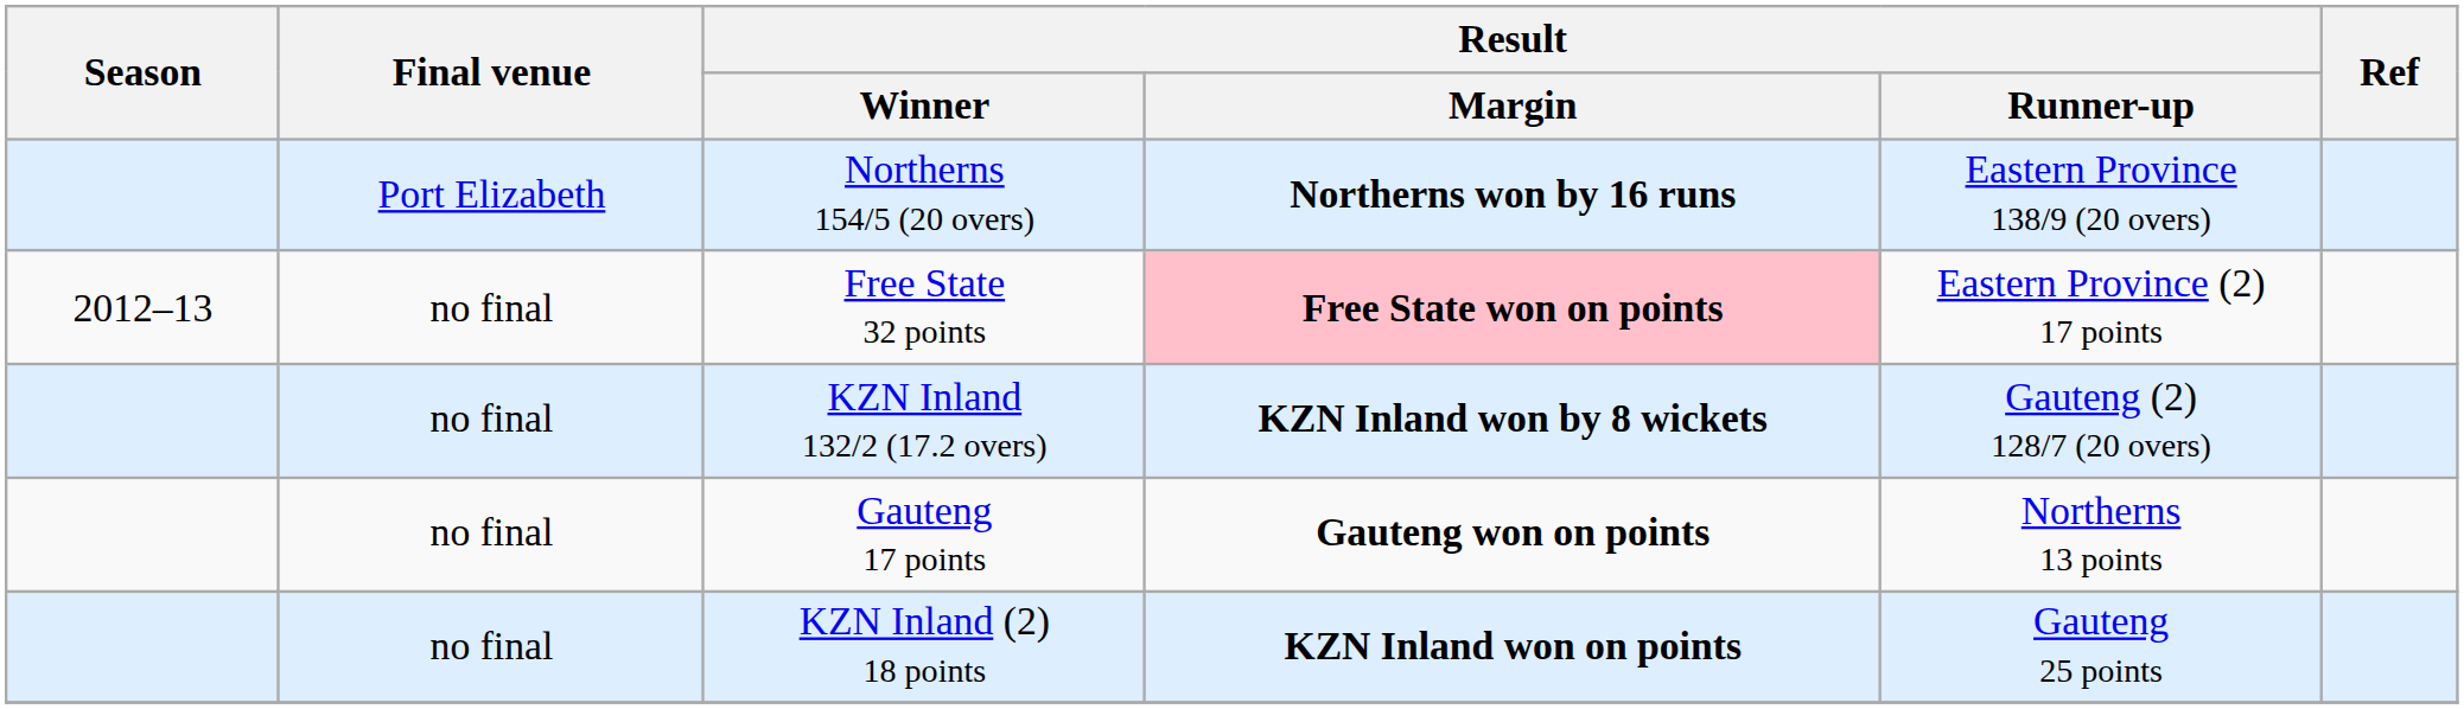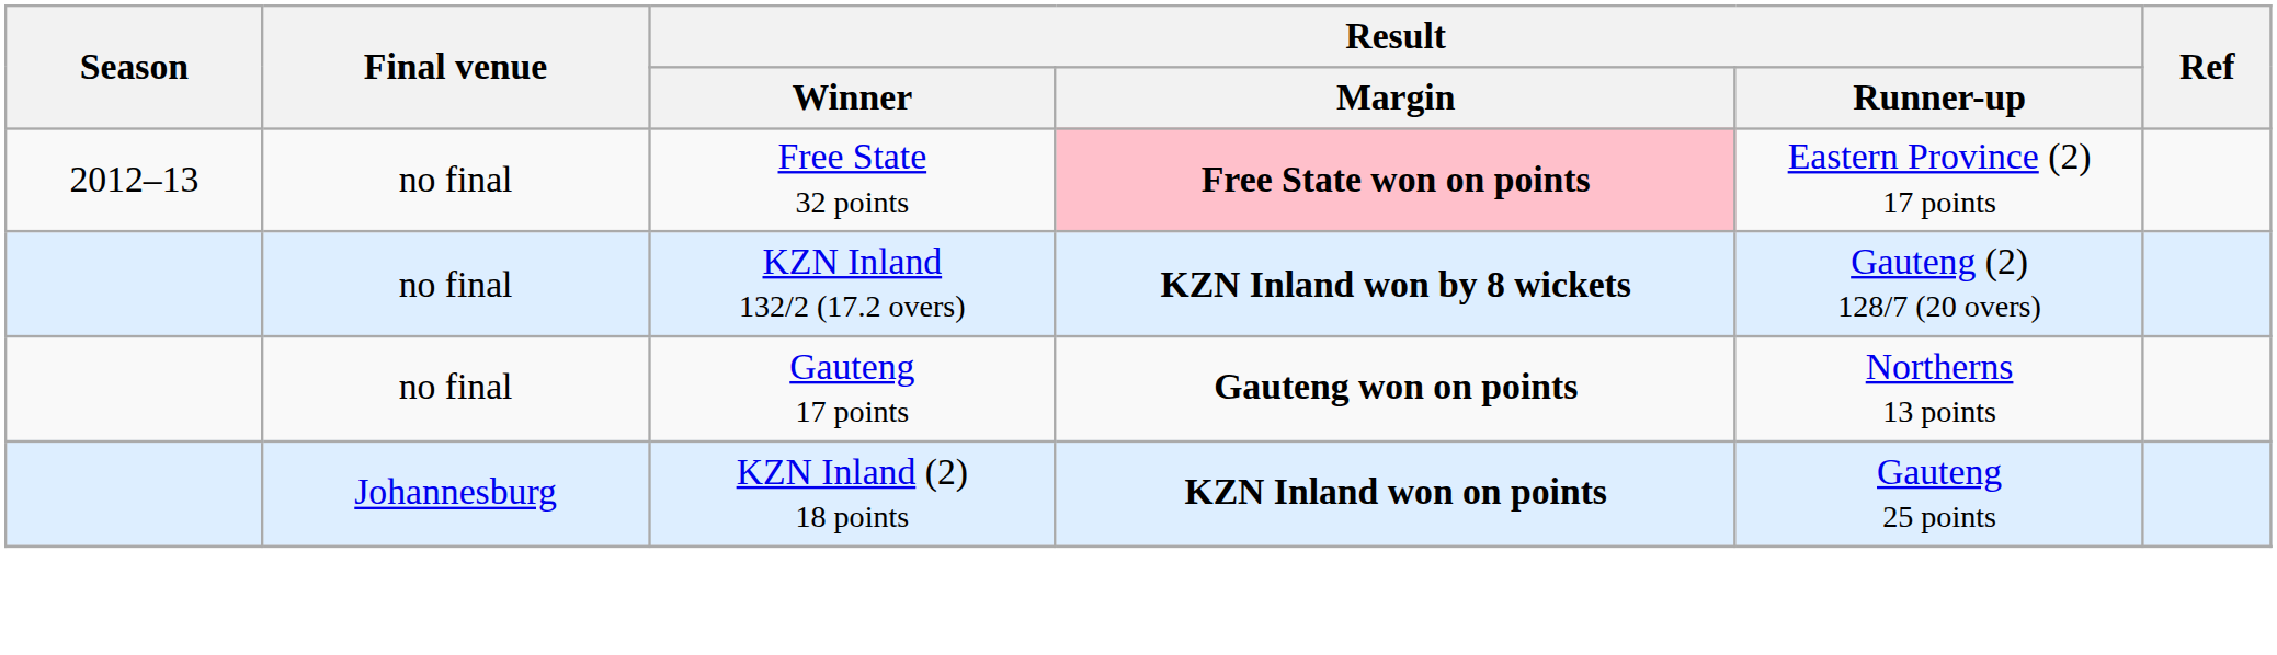 <table class="wikitable" style="font-size:90%; width: 100%; text-align: center;">
 <tr>
 <th rowspan="2">Season</th>
 <th rowspan="2">Final venue</th>
 <th colspan="3">Result</th>
 <th rowspan="2">Ref</th>
 </tr>
 <tr>
 <th width=18%>Winner</th>
 <th width=30%>Margin</th>
 <th width=18%>Runner-up</th>
-</tr>
-<tr style="background:#ddeeff">
-<td></td>
-<td><a href='#'>Port Elizabeth</a></td>
-<td><a href='#'>Northerns</a><br><small>154/5 (20 overs)</small></td>
-<td><strong>Northerns won by 16 runs</strong><br><small></small></td>
-<td><a href='#'>Eastern Province</a><br><small>138/9 (20 overs)</small></td>
-<td></td>
 </tr>
 <tr>
 <td>2012–13</td>
 <td>no final</td>
 <td><a href='#'>Free State</a><br><small>32 points</small></td>
 <td style="background: pink;"><strong>Free State won on points</strong><br><small></small></td>
 <td><a href='#'>Eastern Province</a> (2)<br><small>17 points</small></td>
 <td></td>
 </tr>
 <tr style="background:#ddeeff">
 <td></td>
 <td>no final</td>
 <td><a href='#'>KZN Inland</a><br><small>132/2 (17.2 overs)</small></td>
 <td><strong>KZN Inland won by 8 wickets</strong><br><small></small></td>
 <td><a href='#'>Gauteng</a> (2)<br><small>128/7 (20 overs)</small></td>
 <td></td>
 </tr>
 <tr>
 <td></td>
 <td>no final</td>
 <td><a href='#'>Gauteng</a><br><small>17 points</small></td>
 <td><strong>Gauteng won on points</strong><br><small></small></td>
 <td><a href='#'>Northerns</a><br><small>13 points</small></td>
 <td></td>
 </tr>
 <tr style="background:#ddeeff">
 <td></td>
-<td>no final</td>
+<td><a href='#'>Johannesburg</a></td>
 <td><a href='#'>KZN Inland</a> (2)<br><small>18 points</small></td>
 <td><strong>KZN Inland won on points</strong><br><small></small></td>
 <td><a href='#'>Gauteng</a><br><small>25 points</small></td>
 <td></td>
 </tr>
 <tr>
 </tr>
 </table>
